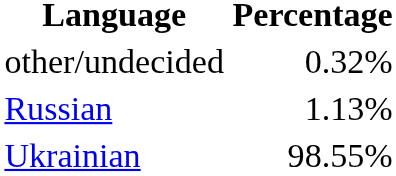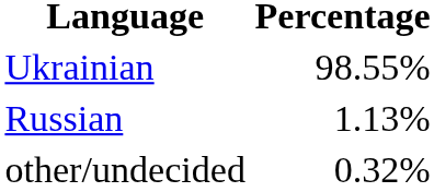 <table class="standard">
 <tr>
 <th>Language</th>
 <th>Percentage</th>
 </tr>
 <tr>
-<td>other/undecided</td>
-<td align="right">0.32%</td>
+<td><a href='#'>Ukrainian</a></td>
+<td align="right">98.55%</td>
 </tr>
 <tr>
 <td><a href='#'>Russian</a></td>
 <td align="right">1.13%</td>
 </tr>
 <tr>
-<td><a href='#'>Ukrainian</a></td>
-<td align="right">98.55%</td>
+<td>other/undecided</td>
+<td align="right">0.32%</td>
 </tr>
 </table>
